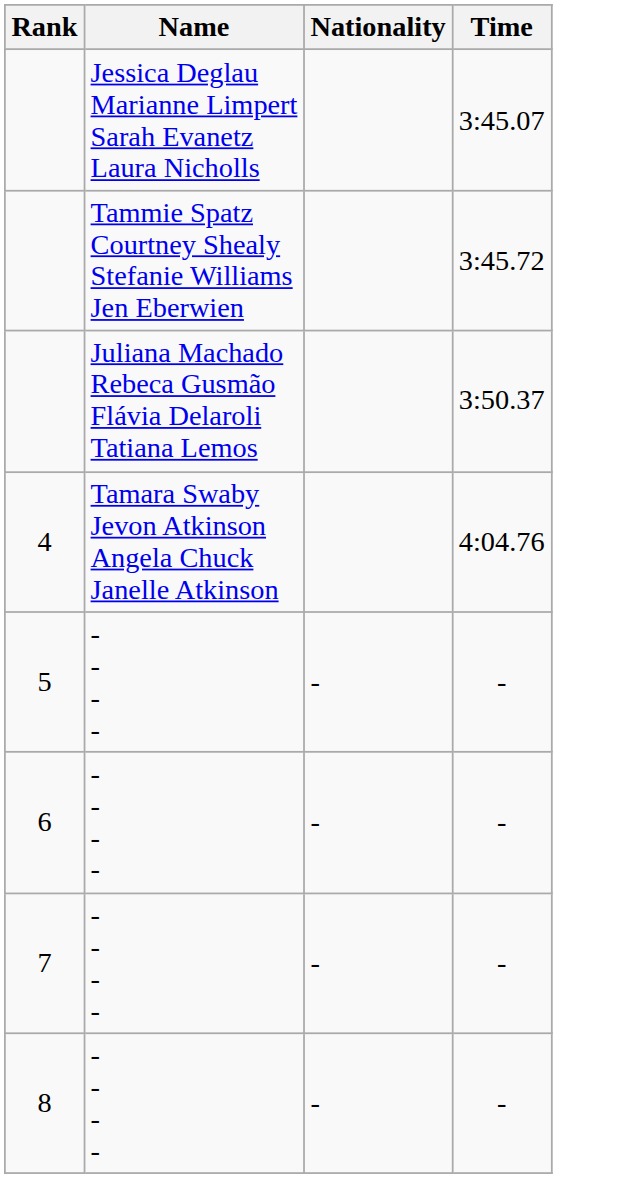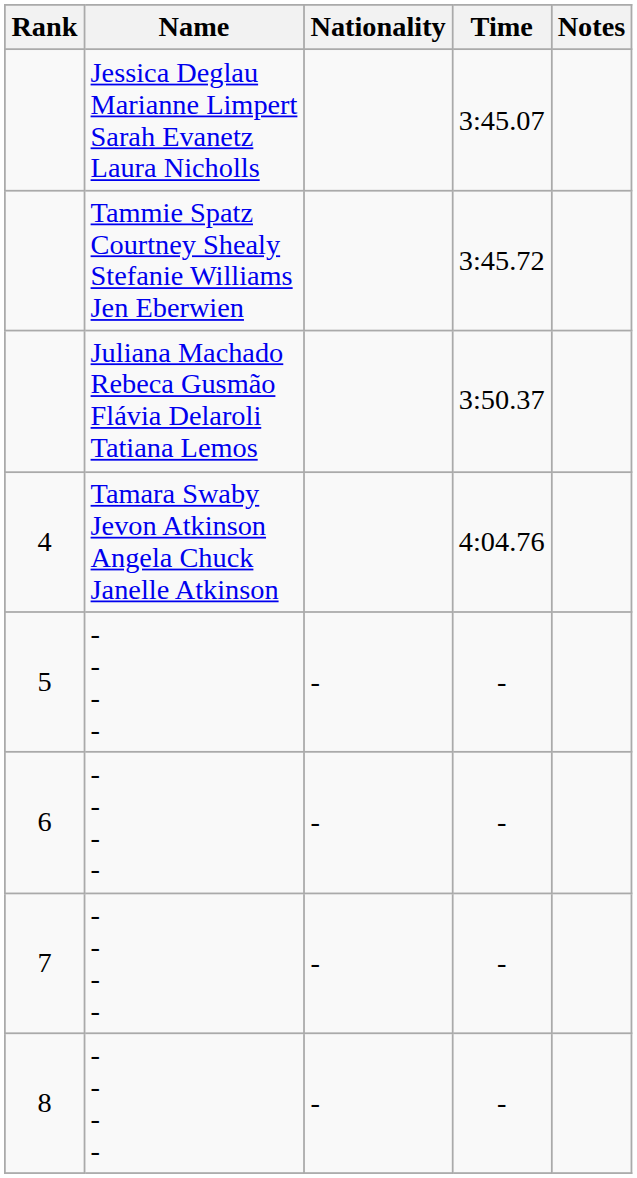 <table class="wikitable sortable" style="text-align:center">
 <tr>
 <th>Rank</th>
 <th>Name</th>
 <th>Nationality</th>
 <th>Time</th>
+<th>Notes</th>
 </tr>
 <tr>
 <td></td>
 <td align=left><a href='#'>Jessica Deglau</a> <br> <a href='#'>Marianne Limpert</a> <br> <a href='#'>Sarah Evanetz</a> <br> <a href='#'>Laura Nicholls</a></td>
 <td align=left></td>
 <td>3:45.07</td>
+<td></td>
 </tr>
 <tr>
 <td></td>
 <td align=left><a href='#'>Tammie Spatz</a> <br> <a href='#'>Courtney Shealy</a> <br> <a href='#'>Stefanie Williams</a> <br> <a href='#'>Jen Eberwien</a></td>
 <td align=left></td>
 <td>3:45.72</td>
+<td></td>
 </tr>
 <tr>
 <td></td>
 <td align=left><a href='#'>Juliana Machado</a> <br> <a href='#'>Rebeca Gusmão</a> <br> <a href='#'>Flávia Delaroli</a> <br> <a href='#'>Tatiana Lemos</a></td>
 <td align=left></td>
 <td>3:50.37</td>
+<td></td>
 </tr>
 <tr>
 <td>4</td>
 <td align=left><a href='#'>Tamara Swaby</a> <br> <a href='#'>Jevon Atkinson</a> <br> <a href='#'>Angela Chuck</a> <br> <a href='#'>Janelle Atkinson</a></td>
 <td align=left></td>
 <td>4:04.76</td>
+<td></td>
 </tr>
 <tr>
 <td>5</td>
 <td align=left>- <br> - <br> - <br> -</td>
 <td align=left>-</td>
 <td>-</td>
+<td></td>
 </tr>
 <tr>
 <td>6</td>
 <td align=left>- <br> - <br> - <br> -</td>
 <td align=left>-</td>
 <td>-</td>
+<td></td>
 </tr>
 <tr>
 <td>7</td>
 <td align=left>- <br> - <br> - <br> -</td>
 <td align=left>-</td>
 <td>-</td>
+<td></td>
 </tr>
 <tr>
 <td>8</td>
 <td align=left>- <br> - <br> - <br> -</td>
 <td align=left>-</td>
 <td>-</td>
+<td></td>
 </tr>
 </table>
